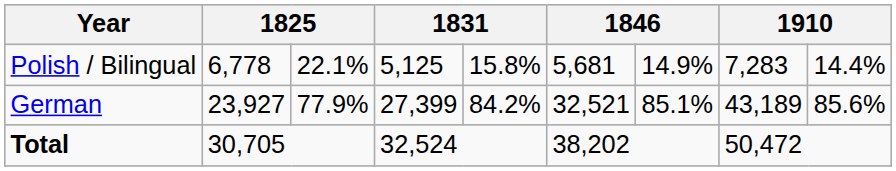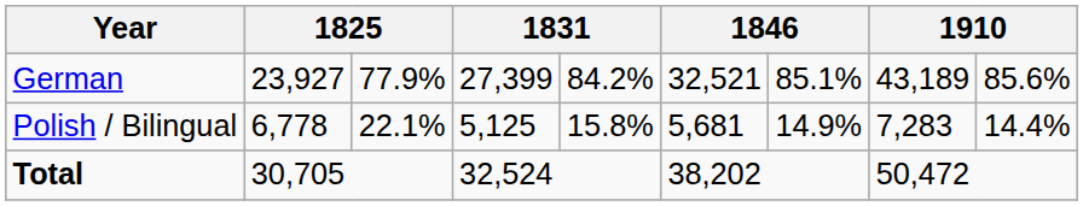 <table class="wikitable">
 <tr>
 <th>Year</th>
 <th colspan="2">1825</th>
 <th colspan="2">1831</th>
 <th colspan="2">1846</th>
 <th colspan="2">1910</th>
+</tr>
+<tr>
+<td><a href='#'>German</a></td>
+<td>23,927</td>
+<td>77.9%</td>
+<td>27,399</td>
+<td>84.2%</td>
+<td>32,521</td>
+<td>85.1%</td>
+<td>43,189</td>
+<td>85.6%</td>
 </tr>
 <tr>
 <td><a href='#'>Polish</a> / Bilingual</td>
 <td>6,778</td>
 <td>22.1%</td>
 <td>5,125</td>
 <td>15.8%</td>
 <td>5,681</td>
 <td>14.9%</td>
 <td>7,283</td>
 <td>14.4%</td>
 </tr>
 <tr>
-<td><a href='#'>German</a></td>
-<td>23,927</td>
-<td>77.9%</td>
-<td>27,399</td>
-<td>84.2%</td>
-<td>32,521</td>
-<td>85.1%</td>
-<td>43,189</td>
-<td>85.6%</td>
-</tr>
-<tr>
 <td><strong>Total</strong></td>
 <td colspan="2">30,705</td>
 <td colspan="2">32,524</td>
 <td colspan="2">38,202</td>
 <td colspan="2">50,472</td>
 </tr>
 </table>
